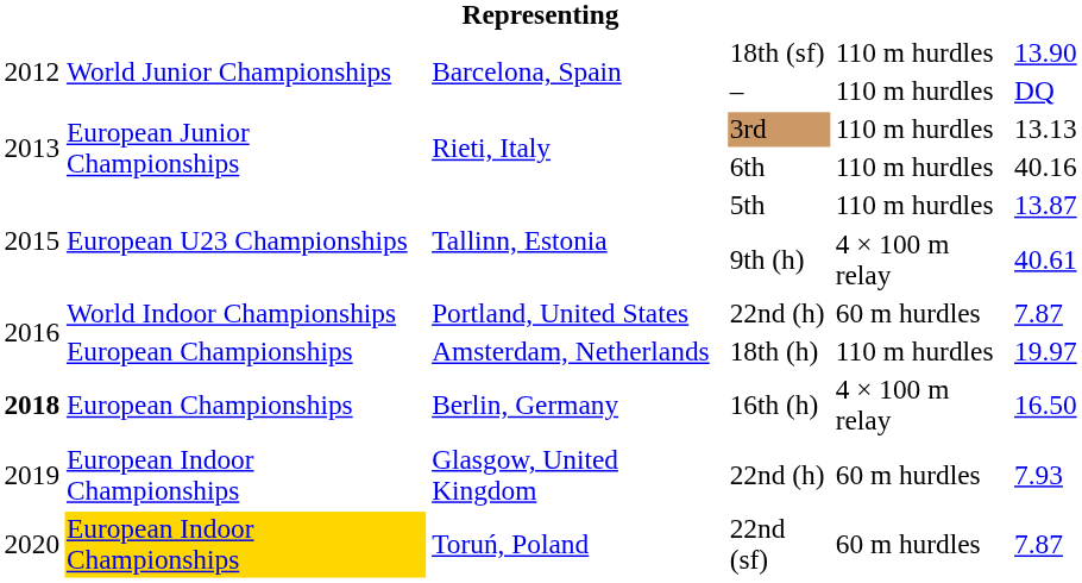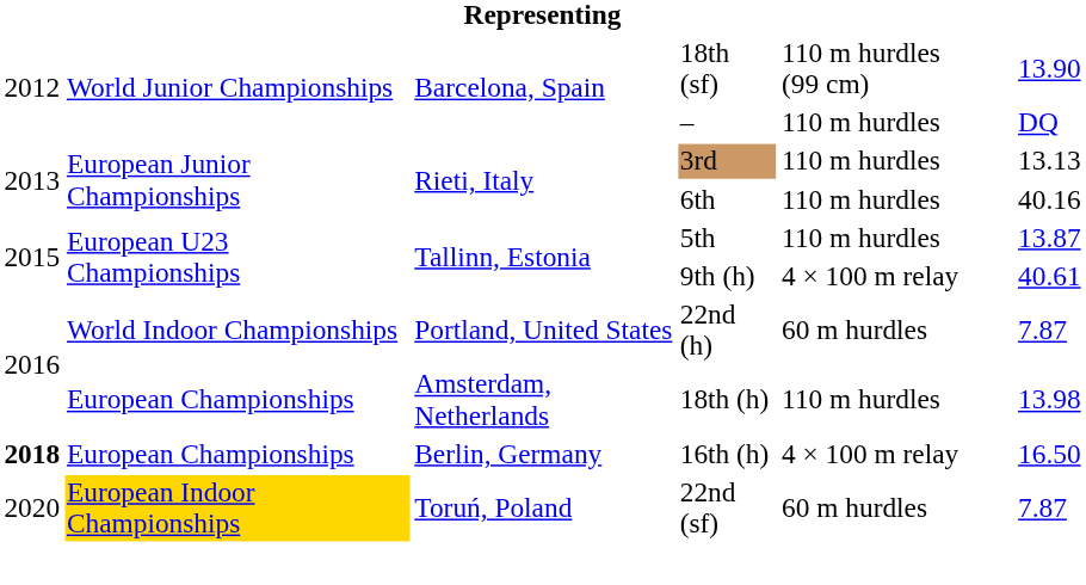 <table>
 <tr>
 <th colspan="6">Representing </th>
 </tr>
 <tr>
 <td rowspan=2>2012</td>
 <td rowspan=2><a href='#'>World Junior Championships</a></td>
 <td rowspan=2><a href='#'>Barcelona, Spain</a></td>
 <td>18th (sf)</td>
-<td>110 m hurdles</td>
+<td>110 m hurdles (99 cm)</td>
 <td><a href='#'>13.90</a></td>
 </tr>
 <tr>
 <td>–</td>
 <td>110 m hurdles</td>
 <td><a href='#'>DQ</a></td>
 </tr>
 <tr>
 <td rowspan=2>2013</td>
 <td rowspan=2><a href='#'>European Junior Championships</a></td>
 <td rowspan=2><a href='#'>Rieti, Italy</a></td>
 <td bgcolor=cc9966>3rd</td>
 <td>110 m hurdles</td>
 <td>13.13</td>
 </tr>
 <tr>
 <td>6th</td>
 <td>110 m hurdles</td>
 <td>40.16</td>
 </tr>
 <tr>
 <td rowspan=2>2015</td>
 <td rowspan=2><a href='#'>European U23 Championships</a></td>
 <td rowspan=2><a href='#'>Tallinn, Estonia</a></td>
 <td>5th</td>
 <td>110 m hurdles</td>
 <td><a href='#'>13.87</a></td>
 </tr>
 <tr>
 <td>9th (h)</td>
 <td>4 × 100 m relay</td>
 <td><a href='#'>40.61</a></td>
 </tr>
 <tr>
 <td rowspan=2>2016</td>
 <td><a href='#'>World Indoor Championships</a></td>
 <td><a href='#'>Portland, United States</a></td>
 <td>22nd (h)</td>
 <td>60 m hurdles</td>
 <td><a href='#'>7.87</a></td>
 </tr>
 <tr>
 <td><a href='#'>European Championships</a></td>
 <td><a href='#'>Amsterdam, Netherlands</a></td>
 <td>18th (h)</td>
 <td>110 m hurdles</td>
-<td><a href='#'>19.97</a></td>
+<td><a href='#'>13.98</a></td>
 </tr>
 <tr>
 <td><strong>2018</strong></td>
 <td><a href='#'>European Championships</a></td>
 <td><a href='#'>Berlin, Germany</a></td>
 <td>16th (h)</td>
 <td>4 × 100 m relay</td>
 <td><a href='#'>16.50</a></td>
 </tr>
 <tr>
-<td>2019</td>
-<td><a href='#'>European Indoor Championships</a></td>
-<td><a href='#'>Glasgow, United Kingdom</a></td>
-<td>22nd (h)</td>
-<td>60 m hurdles</td>
-<td><a href='#'>7.93</a></td>
-</tr>
-<tr>
 <td>2020</td>
 <td style="background: gold;"><a href='#'>European Indoor Championships</a></td>
 <td><a href='#'>Toruń, Poland</a></td>
 <td>22nd (sf)</td>
 <td>60 m hurdles</td>
 <td><a href='#'>7.87</a></td>
 </tr>
 </table>
